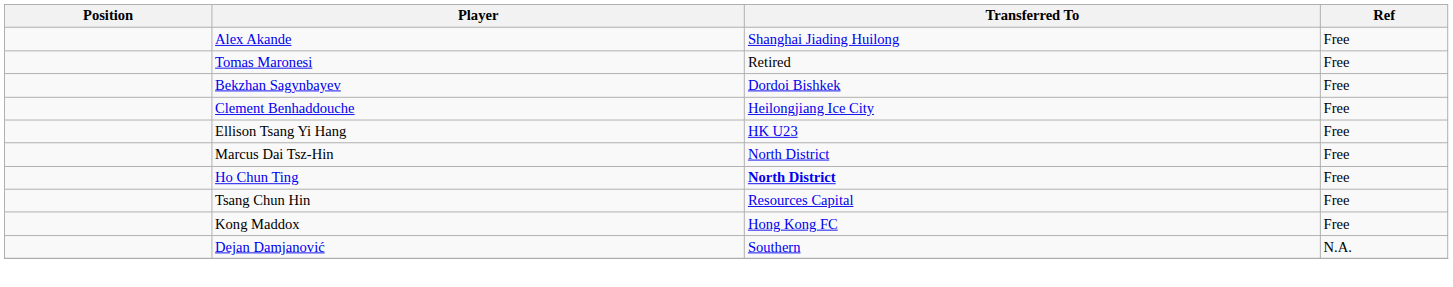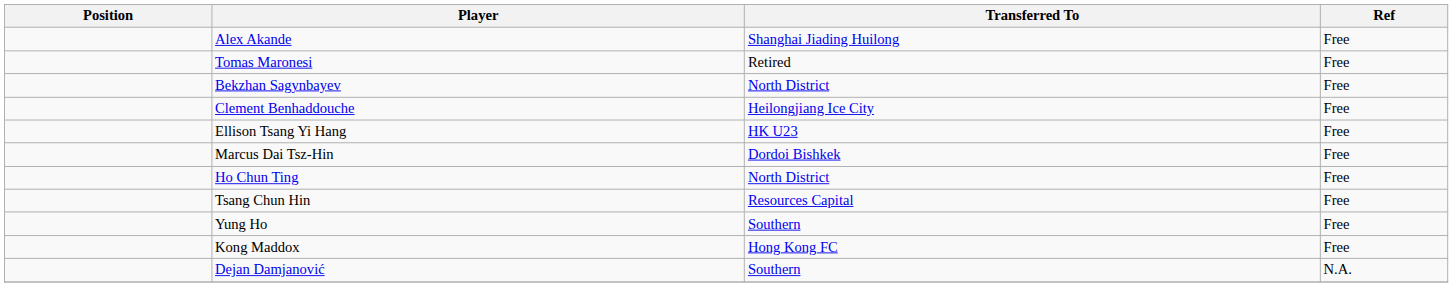 <table class="wikitable sortable" style="width:80%; text-align:center; font-size:100%; text-align:left;">
 <tr>
 <th>Position</th>
 <th>Player</th>
 <th>Transferred To</th>
 <th>Ref</th>
 </tr>
 <tr>
 <td></td>
 <td> <a href='#'>Alex Akande</a></td>
 <td> <a href='#'>Shanghai Jiading Huilong</a></td>
 <td>Free</td>
 </tr>
 <tr>
 <td></td>
 <td> <a href='#'>Tomas Maronesi</a></td>
 <td>Retired</td>
 <td>Free</td>
 </tr>
 <tr>
 <td></td>
 <td> <a href='#'>Bekzhan Sagynbayev</a></td>
-<td> <a href='#'>Dordoi Bishkek</a></td>
+<td> <a href='#'>North District</a></td>
 <td>Free</td>
 </tr>
 <tr>
 <td></td>
 <td> <a href='#'>Clement Benhaddouche</a></td>
 <td> <a href='#'>Heilongjiang Ice City</a></td>
 <td>Free</td>
 </tr>
 <tr>
 <td></td>
 <td> Ellison Tsang Yi Hang</td>
 <td> <a href='#'>HK U23</a></td>
 <td>Free</td>
 </tr>
 <tr>
 <td></td>
 <td> Marcus Dai Tsz-Hin</td>
-<td> <a href='#'>North District</a></td>
+<td> <a href='#'>Dordoi Bishkek</a></td>
 <td>Free</td>
 </tr>
 <tr>
 <td></td>
 <td> <a href='#'>Ho Chun Ting</a></td>
-<td><strong> <a href='#'>North District</a></strong></td>
+<td> <a href='#'>North District</a></td>
 <td>Free</td>
 </tr>
 <tr>
 <td></td>
 <td> Tsang Chun Hin</td>
 <td> <a href='#'>Resources Capital</a></td>
+<td>Free</td>
+</tr>
+<tr>
+<td></td>
+<td> Yung Ho</td>
+<td> <a href='#'>Southern</a></td>
 <td>Free</td>
 </tr>
 <tr>
 <td></td>
 <td> Kong Maddox</td>
 <td> <a href='#'>Hong Kong FC</a></td>
 <td>Free</td>
 </tr>
 <tr>
 <td></td>
 <td> <a href='#'>Dejan Damjanović</a></td>
 <td> <a href='#'>Southern</a></td>
 <td>N.A.</td>
 </tr>
 <tr>
 </tr>
 </table>
